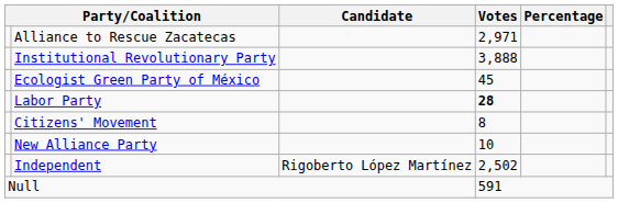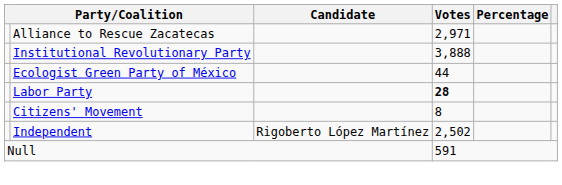 <table class="wikitable">
 <tr>
 <th colspan="2"><strong>Party/Coalition</strong></th>
 <th><strong>Candidate</strong></th>
 <th><strong>Votes</strong></th>
 <th><strong>Percentage</strong></th>
 <th></th>
 </tr>
 <tr>
 <td></td>
 <td>Alliance to Rescue Zacatecas</td>
 <td></td>
 <td>2,971</td>
 <td></td>
 <td></td>
 </tr>
 <tr>
 <td></td>
 <td><a href='#'>Institutional Revolutionary Party</a></td>
 <td></td>
 <td>3,888</td>
 <td></td>
 <td></td>
 </tr>
 <tr>
 <td></td>
 <td><a href='#'>Ecologist Green Party of México</a></td>
 <td></td>
-<td>45</td>
+<td>44</td>
 <td></td>
 <td></td>
 </tr>
 <tr>
 <td></td>
 <td><a href='#'>Labor Party</a></td>
 <td></td>
 <td><strong>28</strong></td>
 <td></td>
 <td></td>
 </tr>
 <tr>
 <td></td>
 <td><a href='#'>Citizens' Movement</a></td>
 <td></td>
 <td>8</td>
 <td></td>
 </tr>
 <tr>
 <td></td>
-<td><a href='#'>New Alliance Party</a></td>
-<td></td>
-<td>10</td>
-<td></td>
-<td></td>
-</tr>
-<tr>
-<td></td>
 <td><a href='#'>Independent</a></td>
 <td>Rigoberto López Martínez</td>
 <td>2,502</td>
 <td></td>
 <td></td>
 </tr>
 <tr>
 <td colspan="3">Null</td>
 <td colspan="3">591</td>
 </tr>
 </table>
